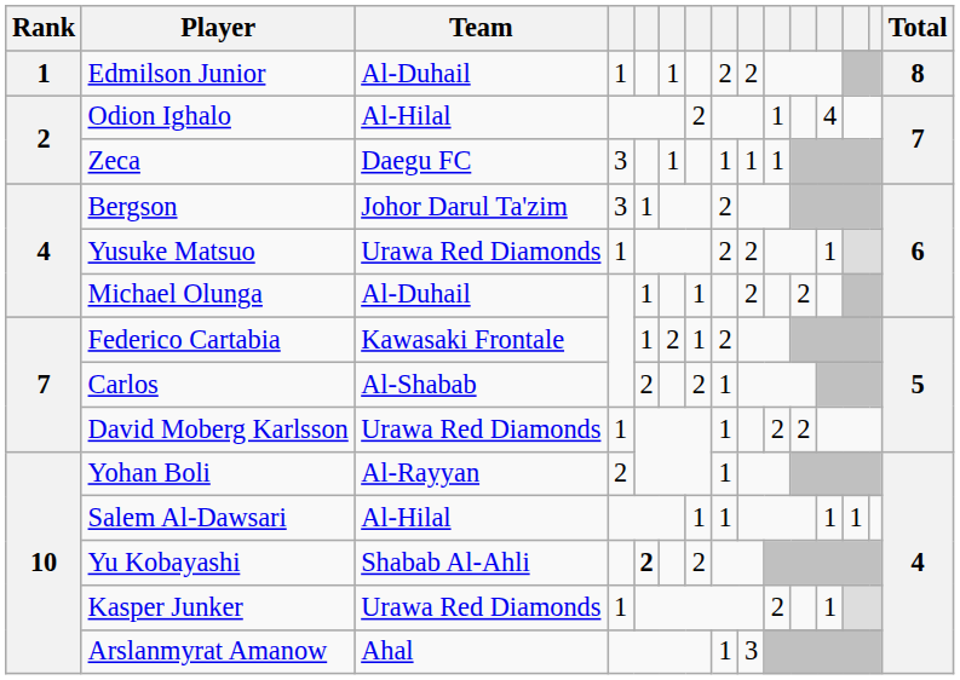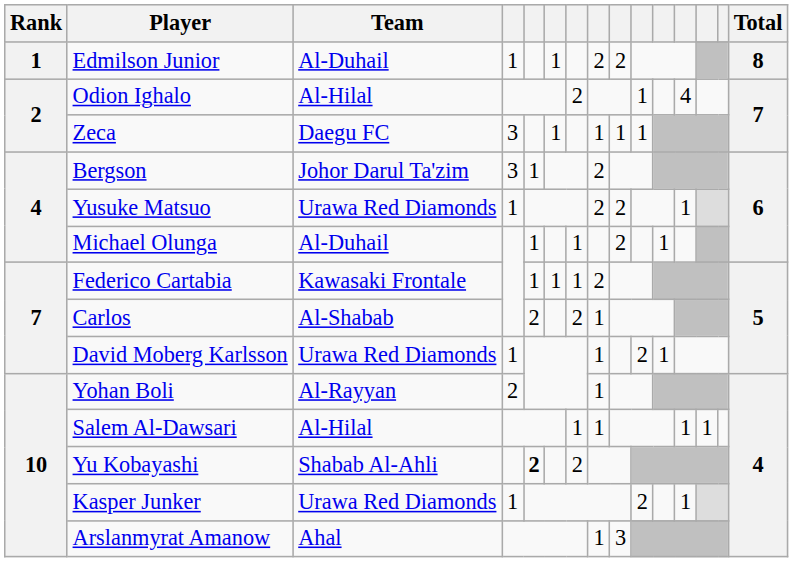 <table class="wikitable sortable" style="text-align:center; font-size:90%">
 <tr>
 <th>Rank</th>
 <th>Player</th>
 <th>Team</th>
 <th></th>
 <th></th>
 <th></th>
 <th></th>
 <th></th>
 <th></th>
 <th></th>
 <th></th>
 <th></th>
 <th></th>
 <th></th>
 <th>Total</th>
 </tr>
 <tr>
 <th>1</th>
 <td align=left> <a href='#'>Edmilson Junior</a></td>
 <td align=left> <a href='#'>Al-Duhail</a></td>
 <td>1</td>
 <td></td>
 <td>1</td>
 <td></td>
 <td>2</td>
 <td>2</td>
 <td colspan="3"></td>
 <td colspan="2" bgcolor="silver"></td>
 <th>8</th>
 </tr>
 <tr>
 <th rowspan=2>2</th>
 <td align=left> <a href='#'>Odion Ighalo</a></td>
 <td align=left> <a href='#'>Al-Hilal</a></td>
 <td colspan="3"></td>
 <td>2</td>
 <td colspan="2"></td>
 <td>1</td>
 <td></td>
 <td>4</td>
 <td colspan="2"></td>
 <th rowspan=2>7</th>
 </tr>
 <tr>
 <td align=left> <a href='#'>Zeca</a></td>
 <td align=left> <a href='#'>Daegu FC</a></td>
 <td>3</td>
 <td></td>
 <td>1</td>
 <td></td>
 <td>1</td>
 <td>1</td>
 <td>1</td>
 <td bgcolor="silver" colspan=4></td>
 </tr>
 <tr>
 <th rowspan=3>4</th>
 <td align=left> <a href='#'>Bergson</a></td>
 <td align=left> <a href='#'>Johor Darul Ta'zim</a></td>
 <td>3</td>
 <td>1</td>
 <td colspan="2"></td>
 <td>2</td>
 <td colspan="2"></td>
 <td colspan="4" bgcolor="silver"></td>
 <th rowspan=3>6</th>
 </tr>
 <tr>
 <td align=left> <a href='#'>Yusuke Matsuo</a></td>
 <td align=left> <a href='#'>Urawa Red Diamonds</a></td>
 <td>1</td>
 <td colspan="3"></td>
 <td>2</td>
 <td>2</td>
 <td colspan="2"></td>
 <td>1</td>
 <td bgcolor=#DDDDDD colspan=2></td>
 </tr>
 <tr>
 <td align=left> <a href='#'>Michael Olunga</a></td>
 <td align=left> <a href='#'>Al-Duhail</a></td>
 <td rowspan="3"></td>
 <td>1</td>
 <td></td>
 <td>1</td>
 <td></td>
 <td>2</td>
 <td></td>
-<td>2</td>
+<td>1</td>
 <td></td>
 <td colspan=2 bgcolor=silver></td>
 </tr>
 <tr>
 <th rowspan=3>7</th>
 <td align=left> <a href='#'>Federico Cartabia</a></td>
 <td align=left> <a href='#'>Kawasaki Frontale</a></td>
 <td>1</td>
-<td>2</td>
+<td>1</td>
 <td>1</td>
 <td>2</td>
 <td colspan="2"></td>
 <td colspan="4" bgcolor="silver"></td>
 <th rowspan=3>5</th>
 </tr>
 <tr>
 <td align=left> <a href='#'>Carlos</a></td>
 <td align=left> <a href='#'>Al-Shabab</a></td>
 <td>2</td>
 <td></td>
 <td>2</td>
 <td>1</td>
 <td colspan="3"></td>
 <td colspan="3" bgcolor="silver"></td>
 </tr>
 <tr>
 <td align=left> <a href='#'>David Moberg Karlsson</a></td>
 <td align=left> <a href='#'>Urawa Red Diamonds</a></td>
 <td>1</td>
 <td colspan="3" rowspan="2"></td>
 <td>1</td>
 <td></td>
 <td>2</td>
-<td>2</td>
+<td>1</td>
 <td colspan="3"></td>
 </tr>
 <tr>
 <th rowspan=5>10</th>
 <td align=left> <a href='#'>Yohan Boli</a></td>
 <td align=left> <a href='#'>Al-Rayyan</a></td>
 <td>2</td>
 <td>1</td>
 <td colspan="2"></td>
 <td colspan="4" bgcolor="silver"></td>
 <th rowspan=5>4</th>
 </tr>
 <tr>
 <td align=left> <a href='#'>Salem Al-Dawsari</a></td>
 <td align=left> <a href='#'>Al-Hilal</a></td>
 <td colspan="3"></td>
 <td>1</td>
 <td>1</td>
 <td colspan="3"></td>
 <td>1</td>
 <td>1</td>
 <td></td>
 </tr>
 <tr>
 <td align=left> <a href='#'>Yu Kobayashi</a></td>
 <td align=left> <a href='#'>Shabab Al-Ahli</a></td>
 <td></td>
 <td><strong>2</strong></td>
 <td></td>
 <td>2</td>
 <td colspan="2"></td>
 <td colspan="5" bgcolor="silver"></td>
 </tr>
 <tr>
 <td align=left> <a href='#'>Kasper Junker</a></td>
 <td align=left> <a href='#'>Urawa Red Diamonds</a></td>
 <td>1</td>
 <td colspan="5"></td>
 <td>2</td>
 <td></td>
 <td>1</td>
 <td bgcolor=#DDDDDD colspan=2></td>
 </tr>
 <tr>
 <td align=left> <a href='#'>Arslanmyrat Amanow</a></td>
 <td align=left> <a href='#'>Ahal</a></td>
 <td colspan="4"></td>
 <td>1</td>
 <td>3</td>
 <td bgcolor="silver" colspan=5></td>
 </tr>
 </table>
